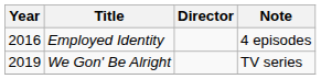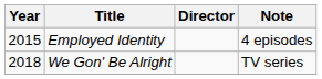 <table class="wikitable sortable" style="text-align:left">
 <tr>
 <th>Year</th>
 <th>Title</th>
 <th>Director</th>
 <th>Note</th>
 </tr>
 <tr>
-<td>2016</td>
+<td>2015</td>
 <td><em>Employed Identity</em></td>
 <td></td>
 <td>4 episodes</td>
 </tr>
 <tr>
-<td>2019</td>
+<td>2018</td>
 <td><em>We Gon' Be Alright</em></td>
 <td></td>
 <td>TV series</td>
 </tr>
 <tr>
 </tr>
 </table>
